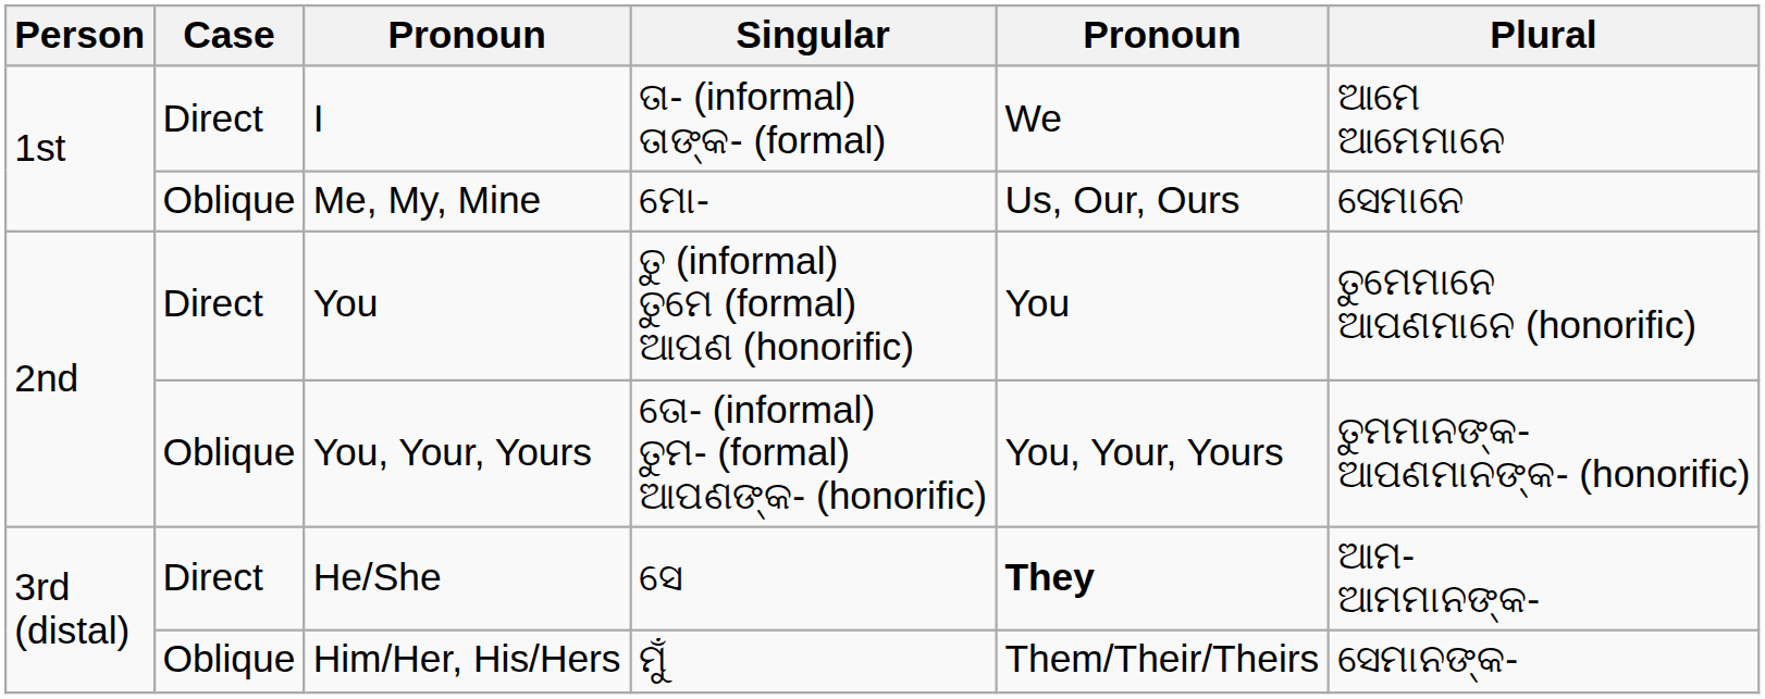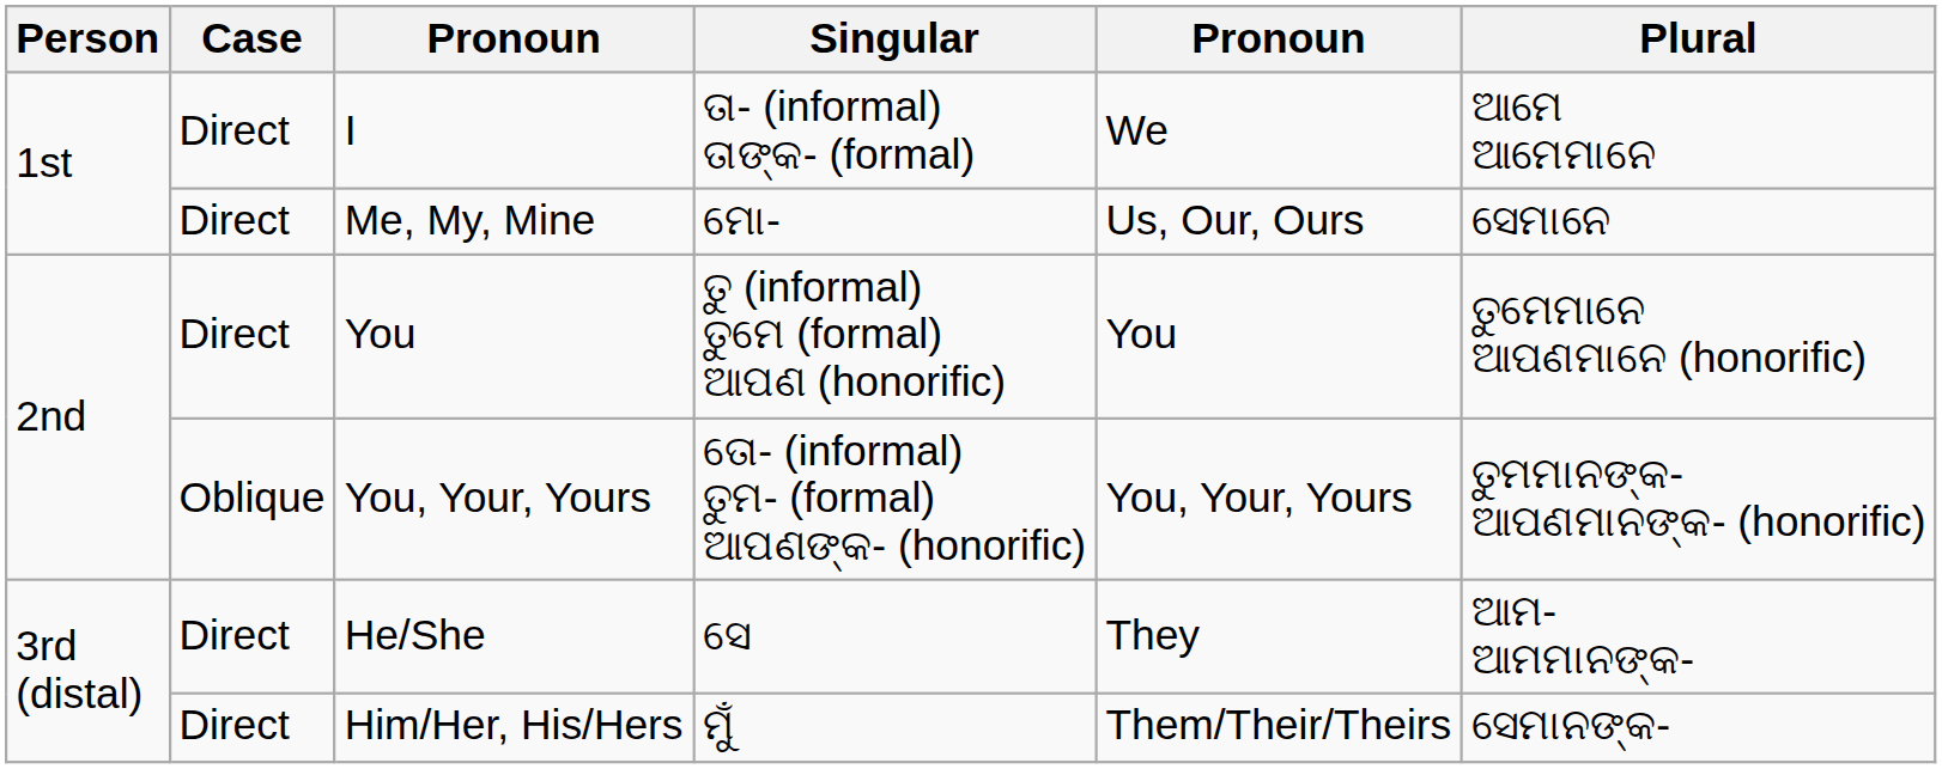 <table class="wikitable">
 <tr>
 <th>Person</th>
 <th>Case</th>
 <th>Pronoun</th>
 <th>Singular</th>
 <th>Pronoun</th>
 <th>Plural</th>
 </tr>
 <tr>
 <td rowspan="2">1st</td>
 <td>Direct</td>
 <td>I</td>
 <td>ତା- (informal)<br>ତାଙ୍କ- (formal)</td>
 <td>We</td>
 <td>ଆମେ<br>ଆମେମାନେ</td>
 </tr>
 <tr>
-<td>Oblique</td>
+<td>Direct</td>
 <td>Me, My, Mine</td>
 <td>ମୋ-</td>
 <td>Us, Our, Ours</td>
 <td>ସେମାନେ</td>
 </tr>
 <tr>
 <td rowspan="2">2nd</td>
 <td>Direct</td>
 <td>You</td>
 <td>ତୁ (informal)<br>ତୁମେ (formal)<br>ଆପଣ (honorific)</td>
 <td>You</td>
 <td>ତୁମେମାନେ<br>ଆପଣମାନେ (honorific)</td>
 </tr>
 <tr>
 <td>Oblique</td>
 <td>You, Your, Yours</td>
 <td>ତୋ- (informal)<br>ତୁମ- (formal)<br>ଆପଣଙ୍କ- (honorific)</td>
 <td>You, Your, Yours</td>
 <td>ତୁମମାନଙ୍କ-<br>ଆପଣମାନଙ୍କ- (honorific)</td>
 </tr>
 <tr>
 <td rowspan="2">3rd<br>(distal)</td>
 <td>Direct</td>
 <td>He/She</td>
 <td>ସେ</td>
-<td><strong>They</strong></td>
+<td>They</td>
 <td>ଆମ-<br>ଆମମାନଙ୍କ-</td>
 </tr>
 <tr>
-<td>Oblique</td>
+<td>Direct</td>
 <td>Him/Her, His/Hers</td>
 <td>ମୁଁ</td>
 <td>Them/Their/Theirs</td>
 <td>ସେମାନଙ୍କ-</td>
 </tr>
 </table>
